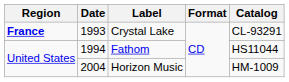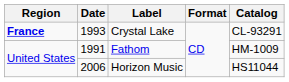 <table class="wikitable">
 <tr>
 <th>Region</th>
 <th>Date</th>
 <th>Label</th>
 <th>Format</th>
 <th>Catalog</th>
 </tr>
 <tr>
 <td><strong><a href='#'>France</a></strong></td>
 <td>1993</td>
 <td>Crystal Lake</td>
 <td rowspan="3"><a href='#'>CD</a></td>
 <td>CL-93291</td>
 </tr>
 <tr>
 <td rowspan="2"><a href='#'>United States</a></td>
-<td>1994</td>
+<td>1991</td>
 <td><a href='#'>Fathom</a></td>
+<td>HM-1009</td>
+</tr>
+<tr>
+<td>2006</td>
+<td>Horizon Music</td>
 <td>HS11044</td>
 </tr>
-<tr>
-<td>2004</td>
-<td>Horizon Music</td>
-<td>HM-1009</td>
-</tr>
 </table>
